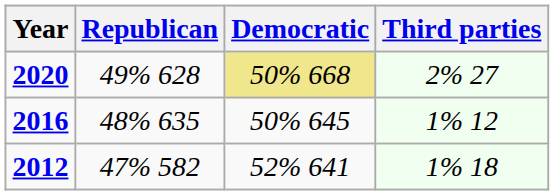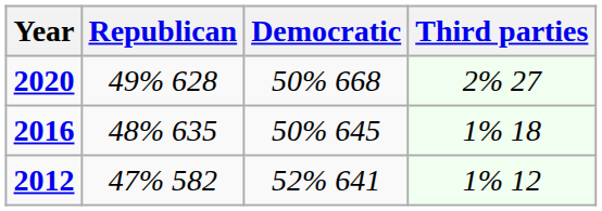 <table class="wikitable" style="float:right; font-size:95%;">
 <tr bgcolor=lightgrey>
 <th>Year</th>
 <th><a href='#'>Republican</a></th>
 <th><a href='#'>Democratic</a></th>
 <th><a href='#'>Third parties</a></th>
 </tr>
 <tr>
 <td><strong><a href='#'>2020</a></strong></td>
 <td style="text-align:center;" ><em>49%</em> <em>628</em></td>
-<td style="background: khaki; text-align:center;" ><em>50%</em> <em>668</em></td>
+<td style="text-align:center;" ><em>50%</em> <em>668</em></td>
 <td style="text-align:center; background:honeyDew;"><em>2%</em> <em>27</em></td>
 </tr>
 <tr>
 <td><strong><a href='#'>2016</a></strong></td>
 <td style="text-align:center;" ><em>48%</em> <em>635</em></td>
 <td style="text-align:center;" ><em>50%</em> <em>645</em></td>
-<td style="text-align:center; background:honeyDew;"><em>1%</em> <em>12</em></td>
+<td style="text-align:center; background:honeyDew;"><em>1%</em> <em>18</em></td>
 </tr>
 <tr>
 <td><strong><a href='#'>2012</a></strong></td>
 <td style="text-align:center;" ><em>47%</em> <em>582</em></td>
 <td style="text-align:center;" ><em>52%</em> <em>641</em></td>
-<td style="text-align:center; background:honeyDew;"><em>1%</em> <em>18</em></td>
+<td style="text-align:center; background:honeyDew;"><em>1%</em> <em>12</em></td>
 </tr>
 </table>
